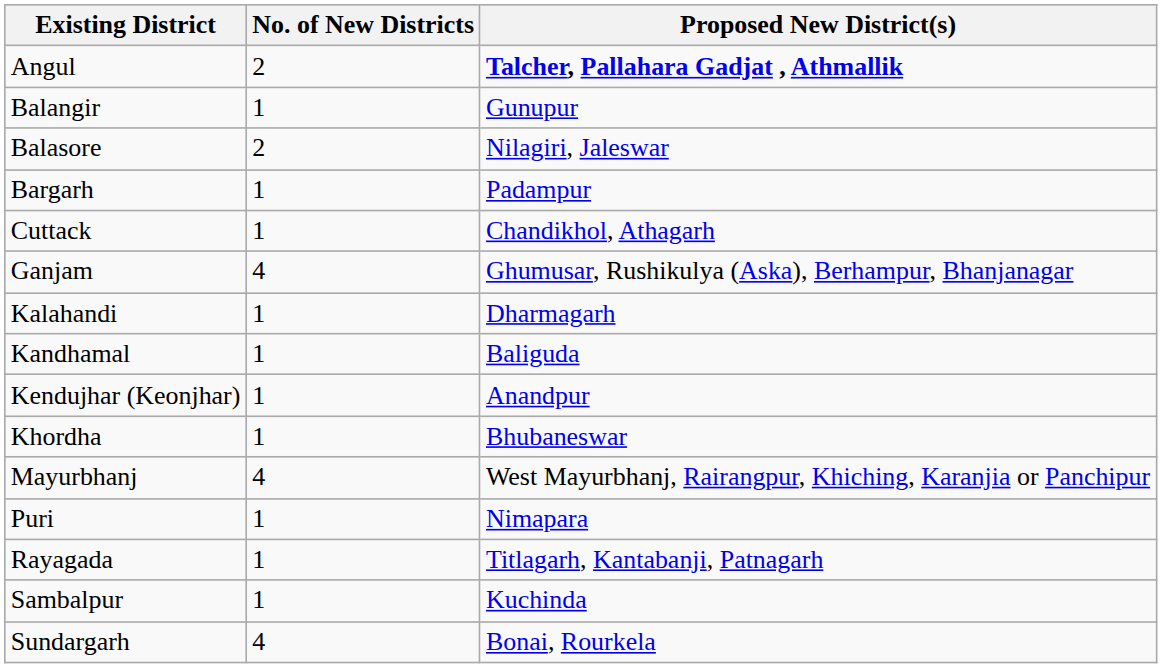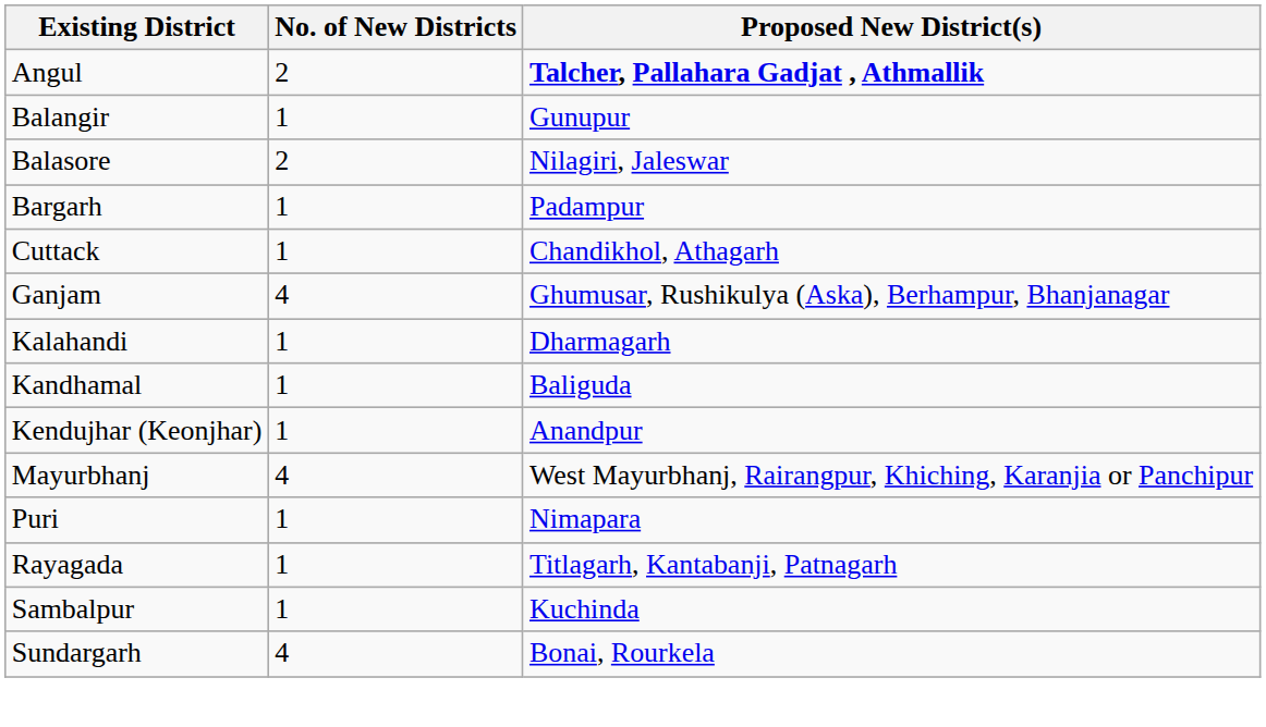 <table class="wikitable sortable">
 <tr>
 <th>Existing District</th>
 <th>No. of New Districts</th>
 <th>Proposed New District(s)</th>
 </tr>
 <tr>
 <td>Angul</td>
 <td>2</td>
 <td><strong><a href='#'>Talcher</a>, <a href='#'>Pallahara Gadjat</a> , <a href='#'>Athmallik</a></strong></td>
 </tr>
 <tr>
 <td>Balangir</td>
 <td>1</td>
 <td><a href='#'>Gunupur</a></td>
 </tr>
 <tr>
 <td>Balasore</td>
 <td>2</td>
 <td><a href='#'>Nilagiri</a>, <a href='#'>Jaleswar</a></td>
 </tr>
 <tr>
 <td>Bargarh</td>
 <td>1</td>
 <td><a href='#'>Padampur</a></td>
 </tr>
 <tr>
 <td>Cuttack</td>
 <td>1</td>
 <td><a href='#'>Chandikhol</a>, <a href='#'>Athagarh</a></td>
 </tr>
 <tr>
 <td>Ganjam</td>
 <td>4</td>
 <td><a href='#'>Ghumusar</a>, Rushikulya (<a href='#'>Aska</a>), <a href='#'>Berhampur</a>, <a href='#'>Bhanjanagar</a></td>
 </tr>
 <tr>
 <td>Kalahandi</td>
 <td>1</td>
 <td><a href='#'>Dharmagarh</a></td>
 </tr>
 <tr>
 <td>Kandhamal</td>
 <td>1</td>
 <td><a href='#'>Baliguda</a></td>
 </tr>
 <tr>
 <td>Kendujhar (Keonjhar)</td>
 <td>1</td>
 <td><a href='#'>Anandpur</a></td>
 </tr>
 <tr>
-<td>Khordha</td>
-<td>1</td>
-<td><a href='#'>Bhubaneswar</a></td>
-</tr>
-<tr>
 <td>Mayurbhanj</td>
 <td>4</td>
 <td>West Mayurbhanj, <a href='#'>Rairangpur</a>, <a href='#'>Khiching</a>, <a href='#'>Karanjia</a> or <a href='#'>Panchipur</a></td>
 </tr>
 <tr>
 <td>Puri</td>
 <td>1</td>
 <td><a href='#'>Nimapara</a></td>
 </tr>
 <tr>
 <td>Rayagada</td>
 <td>1</td>
 <td><a href='#'>Titlagarh</a>, <a href='#'>Kantabanji</a>, <a href='#'>Patnagarh</a></td>
 </tr>
 <tr>
 <td>Sambalpur</td>
 <td>1</td>
 <td><a href='#'>Kuchinda</a></td>
 </tr>
 <tr>
 <td>Sundargarh</td>
 <td>4</td>
 <td><a href='#'>Bonai</a>, <a href='#'>Rourkela</a></td>
 </tr>
 </table>
